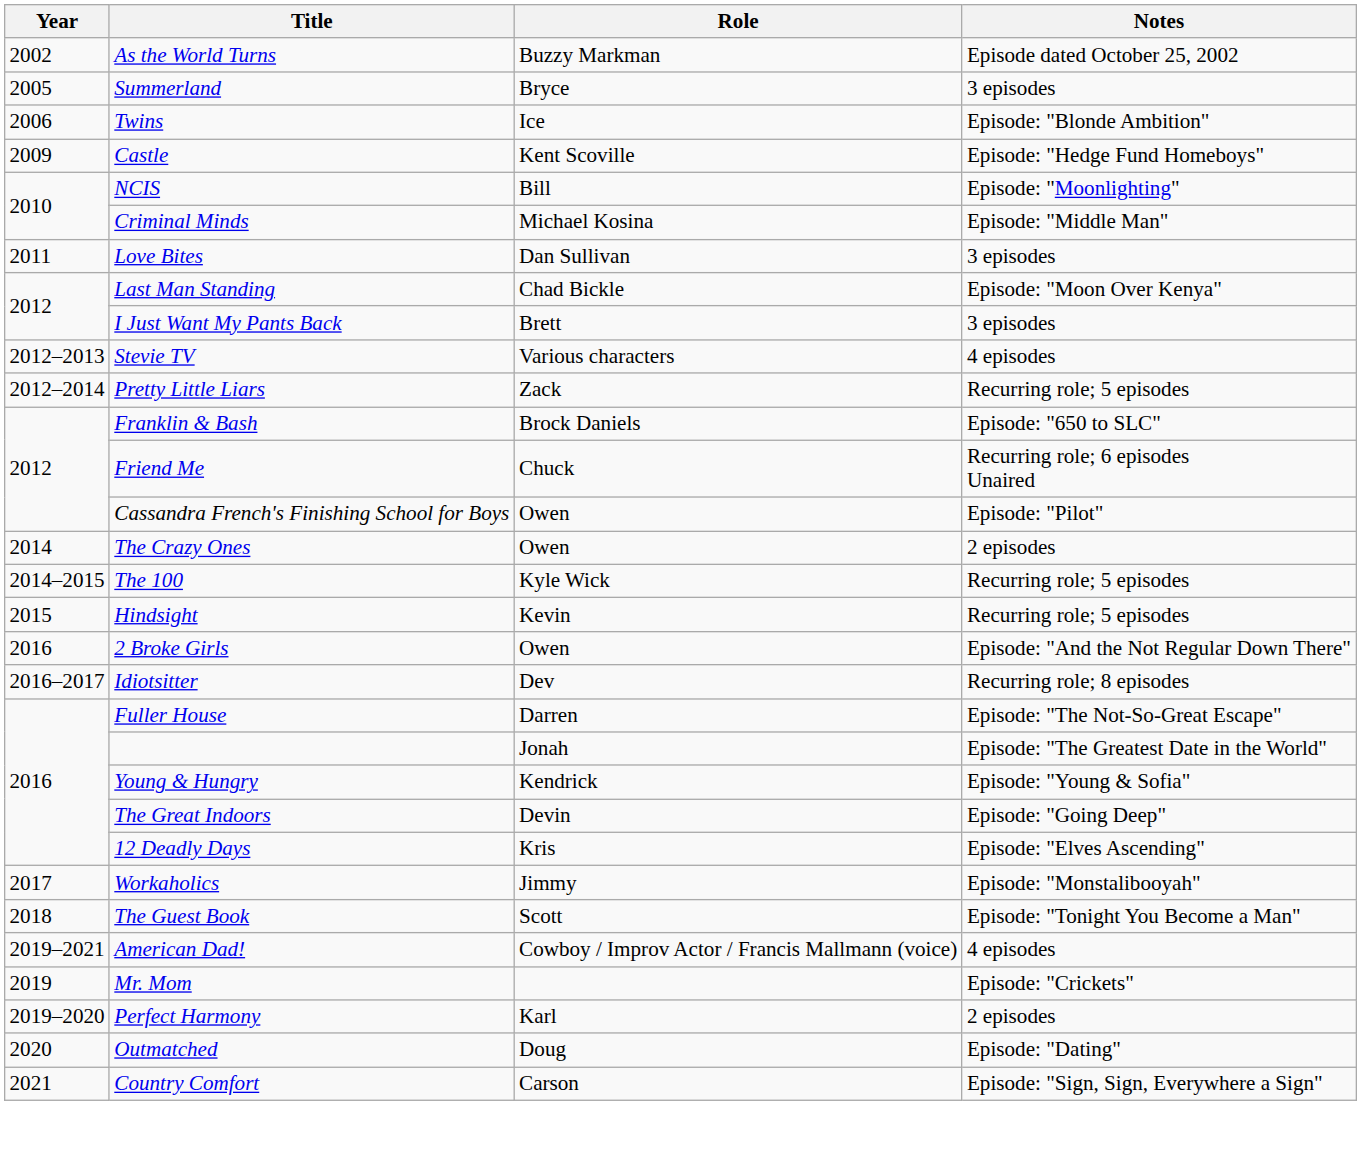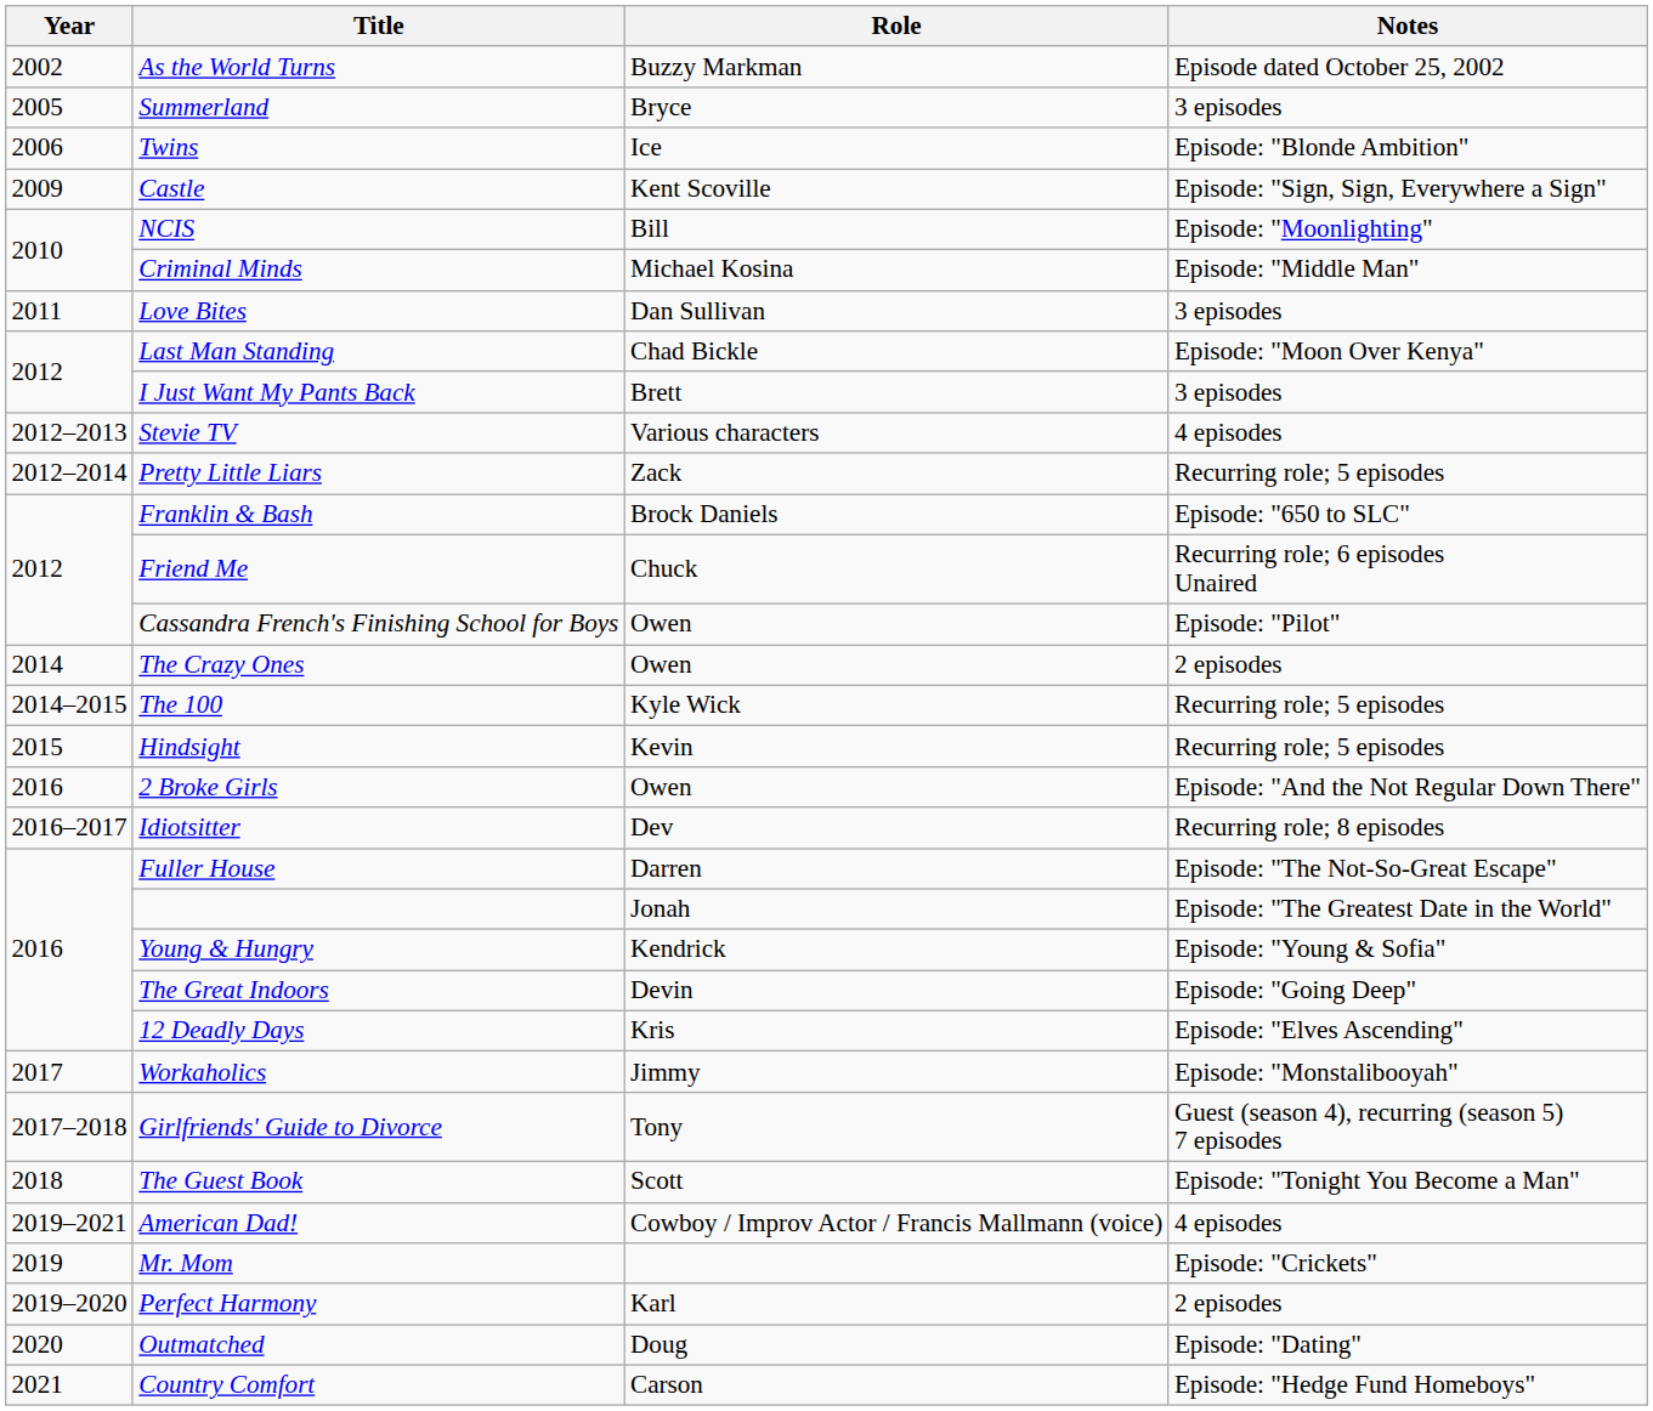 <table class="wikitable sortable">
 <tr>
 <th>Year</th>
 <th>Title</th>
 <th>Role</th>
 <th class="unsortable">Notes</th>
 </tr>
 <tr>
 <td>2002</td>
 <td><em><a href='#'>As the World Turns</a></em></td>
 <td>Buzzy Markman</td>
 <td>Episode dated October 25, 2002</td>
 </tr>
 <tr>
 <td>2005</td>
 <td><em><a href='#'>Summerland</a></em></td>
 <td>Bryce</td>
 <td>3 episodes</td>
 </tr>
 <tr>
 <td>2006</td>
 <td><em><a href='#'>Twins</a></em></td>
 <td>Ice</td>
 <td>Episode: "Blonde Ambition"</td>
 </tr>
 <tr>
 <td>2009</td>
 <td><em><a href='#'>Castle</a></em></td>
 <td>Kent Scoville</td>
-<td>Episode: "Hedge Fund Homeboys"</td>
+<td>Episode: "Sign, Sign, Everywhere a Sign"</td>
 </tr>
 <tr>
 <td rowspan="2">2010</td>
 <td><em><a href='#'>NCIS</a></em></td>
 <td>Bill</td>
 <td>Episode: "<a href='#'>Moonlighting</a>"</td>
 </tr>
 <tr>
 <td><em><a href='#'>Criminal Minds</a></em></td>
 <td>Michael Kosina</td>
 <td>Episode: "Middle Man"</td>
 </tr>
 <tr>
 <td>2011</td>
 <td><em><a href='#'>Love Bites</a></em></td>
 <td>Dan Sullivan</td>
 <td>3 episodes</td>
 </tr>
 <tr>
 <td rowspan="2">2012</td>
 <td><em><a href='#'>Last Man Standing</a></em></td>
 <td>Chad Bickle</td>
 <td>Episode: "Moon Over Kenya"</td>
 </tr>
 <tr>
 <td><em><a href='#'>I Just Want My Pants Back</a></em></td>
 <td>Brett</td>
 <td>3 episodes</td>
 </tr>
 <tr>
 <td>2012–2013</td>
 <td><em><a href='#'>Stevie TV</a></em></td>
 <td>Various characters</td>
 <td>4 episodes</td>
 </tr>
 <tr>
 <td>2012–2014</td>
 <td><em><a href='#'>Pretty Little Liars</a></em></td>
 <td>Zack</td>
 <td>Recurring role; 5 episodes</td>
 </tr>
 <tr>
 <td rowspan="3">2012</td>
 <td><em><a href='#'>Franklin & Bash</a></em></td>
 <td>Brock Daniels</td>
 <td>Episode: "650 to SLC"</td>
 </tr>
 <tr>
 <td><em><a href='#'>Friend Me</a></em></td>
 <td>Chuck</td>
 <td>Recurring role; 6 episodes<br>Unaired</td>
 </tr>
 <tr>
 <td><em>Cassandra French's Finishing School for Boys</em></td>
 <td>Owen</td>
 <td>Episode: "Pilot"</td>
 </tr>
 <tr>
 <td>2014</td>
 <td><em><a href='#'>The Crazy Ones</a></em></td>
 <td>Owen</td>
 <td>2 episodes</td>
 </tr>
 <tr>
 <td>2014–2015</td>
 <td><em><a href='#'>The 100</a></em></td>
 <td>Kyle Wick</td>
 <td>Recurring role; 5 episodes</td>
 </tr>
 <tr>
 <td>2015</td>
 <td><em><a href='#'>Hindsight</a></em></td>
 <td>Kevin</td>
 <td>Recurring role; 5 episodes</td>
 </tr>
 <tr>
 <td>2016</td>
 <td><em><a href='#'>2 Broke Girls</a></em></td>
 <td>Owen</td>
 <td>Episode: "And the Not Regular Down There"</td>
 </tr>
 <tr>
 <td>2016–2017</td>
 <td><em><a href='#'>Idiotsitter</a></em></td>
 <td>Dev</td>
 <td>Recurring role; 8 episodes</td>
 </tr>
 <tr>
 <td rowspan="5">2016</td>
 <td><em><a href='#'>Fuller House</a></em></td>
 <td>Darren</td>
 <td>Episode: "The Not-So-Great Escape"</td>
 </tr>
 <tr>
 <td><em></em></td>
 <td>Jonah</td>
 <td>Episode: "The Greatest Date in the World"</td>
 </tr>
 <tr>
 <td><em><a href='#'>Young & Hungry</a></em></td>
 <td>Kendrick</td>
 <td>Episode: "Young & Sofia"</td>
 </tr>
 <tr>
 <td><em><a href='#'>The Great Indoors</a></em></td>
 <td>Devin</td>
 <td>Episode: "Going Deep"</td>
 </tr>
 <tr>
 <td><em><a href='#'>12 Deadly Days</a></em></td>
 <td>Kris</td>
 <td>Episode: "Elves Ascending"</td>
 </tr>
 <tr>
 <td>2017</td>
 <td><em><a href='#'>Workaholics</a></em></td>
 <td>Jimmy</td>
 <td>Episode: "Monstalibooyah"</td>
 </tr>
 <tr>
+<td>2017–2018</td>
+<td><em><a href='#'>Girlfriends' Guide to Divorce</a></em></td>
+<td>Tony</td>
+<td>Guest (season 4), recurring (season 5)<br>7 episodes</td>
+</tr>
+<tr>
 <td>2018</td>
 <td><em><a href='#'>The Guest Book</a></em></td>
 <td>Scott</td>
 <td>Episode: "Tonight You Become a Man"</td>
 </tr>
 <tr>
 <td>2019–2021</td>
 <td><em><a href='#'>American Dad!</a></em></td>
 <td>Cowboy / Improv Actor / Francis Mallmann (voice)</td>
 <td>4 episodes</td>
 </tr>
 <tr>
 <td>2019</td>
 <td><em><a href='#'>Mr. Mom</a></em></td>
 <td></td>
 <td>Episode: "Crickets"</td>
 </tr>
 <tr>
 <td>2019–2020</td>
 <td><em><a href='#'>Perfect Harmony</a></em></td>
 <td>Karl</td>
 <td>2 episodes</td>
 </tr>
 <tr>
 <td>2020</td>
 <td><em><a href='#'>Outmatched</a></em></td>
 <td>Doug</td>
 <td>Episode: "Dating"</td>
 </tr>
 <tr>
 <td>2021</td>
 <td><em><a href='#'>Country Comfort</a></em></td>
 <td>Carson</td>
-<td>Episode: "Sign, Sign, Everywhere a Sign"</td>
+<td>Episode: "Hedge Fund Homeboys"</td>
 </tr>
 </table>
